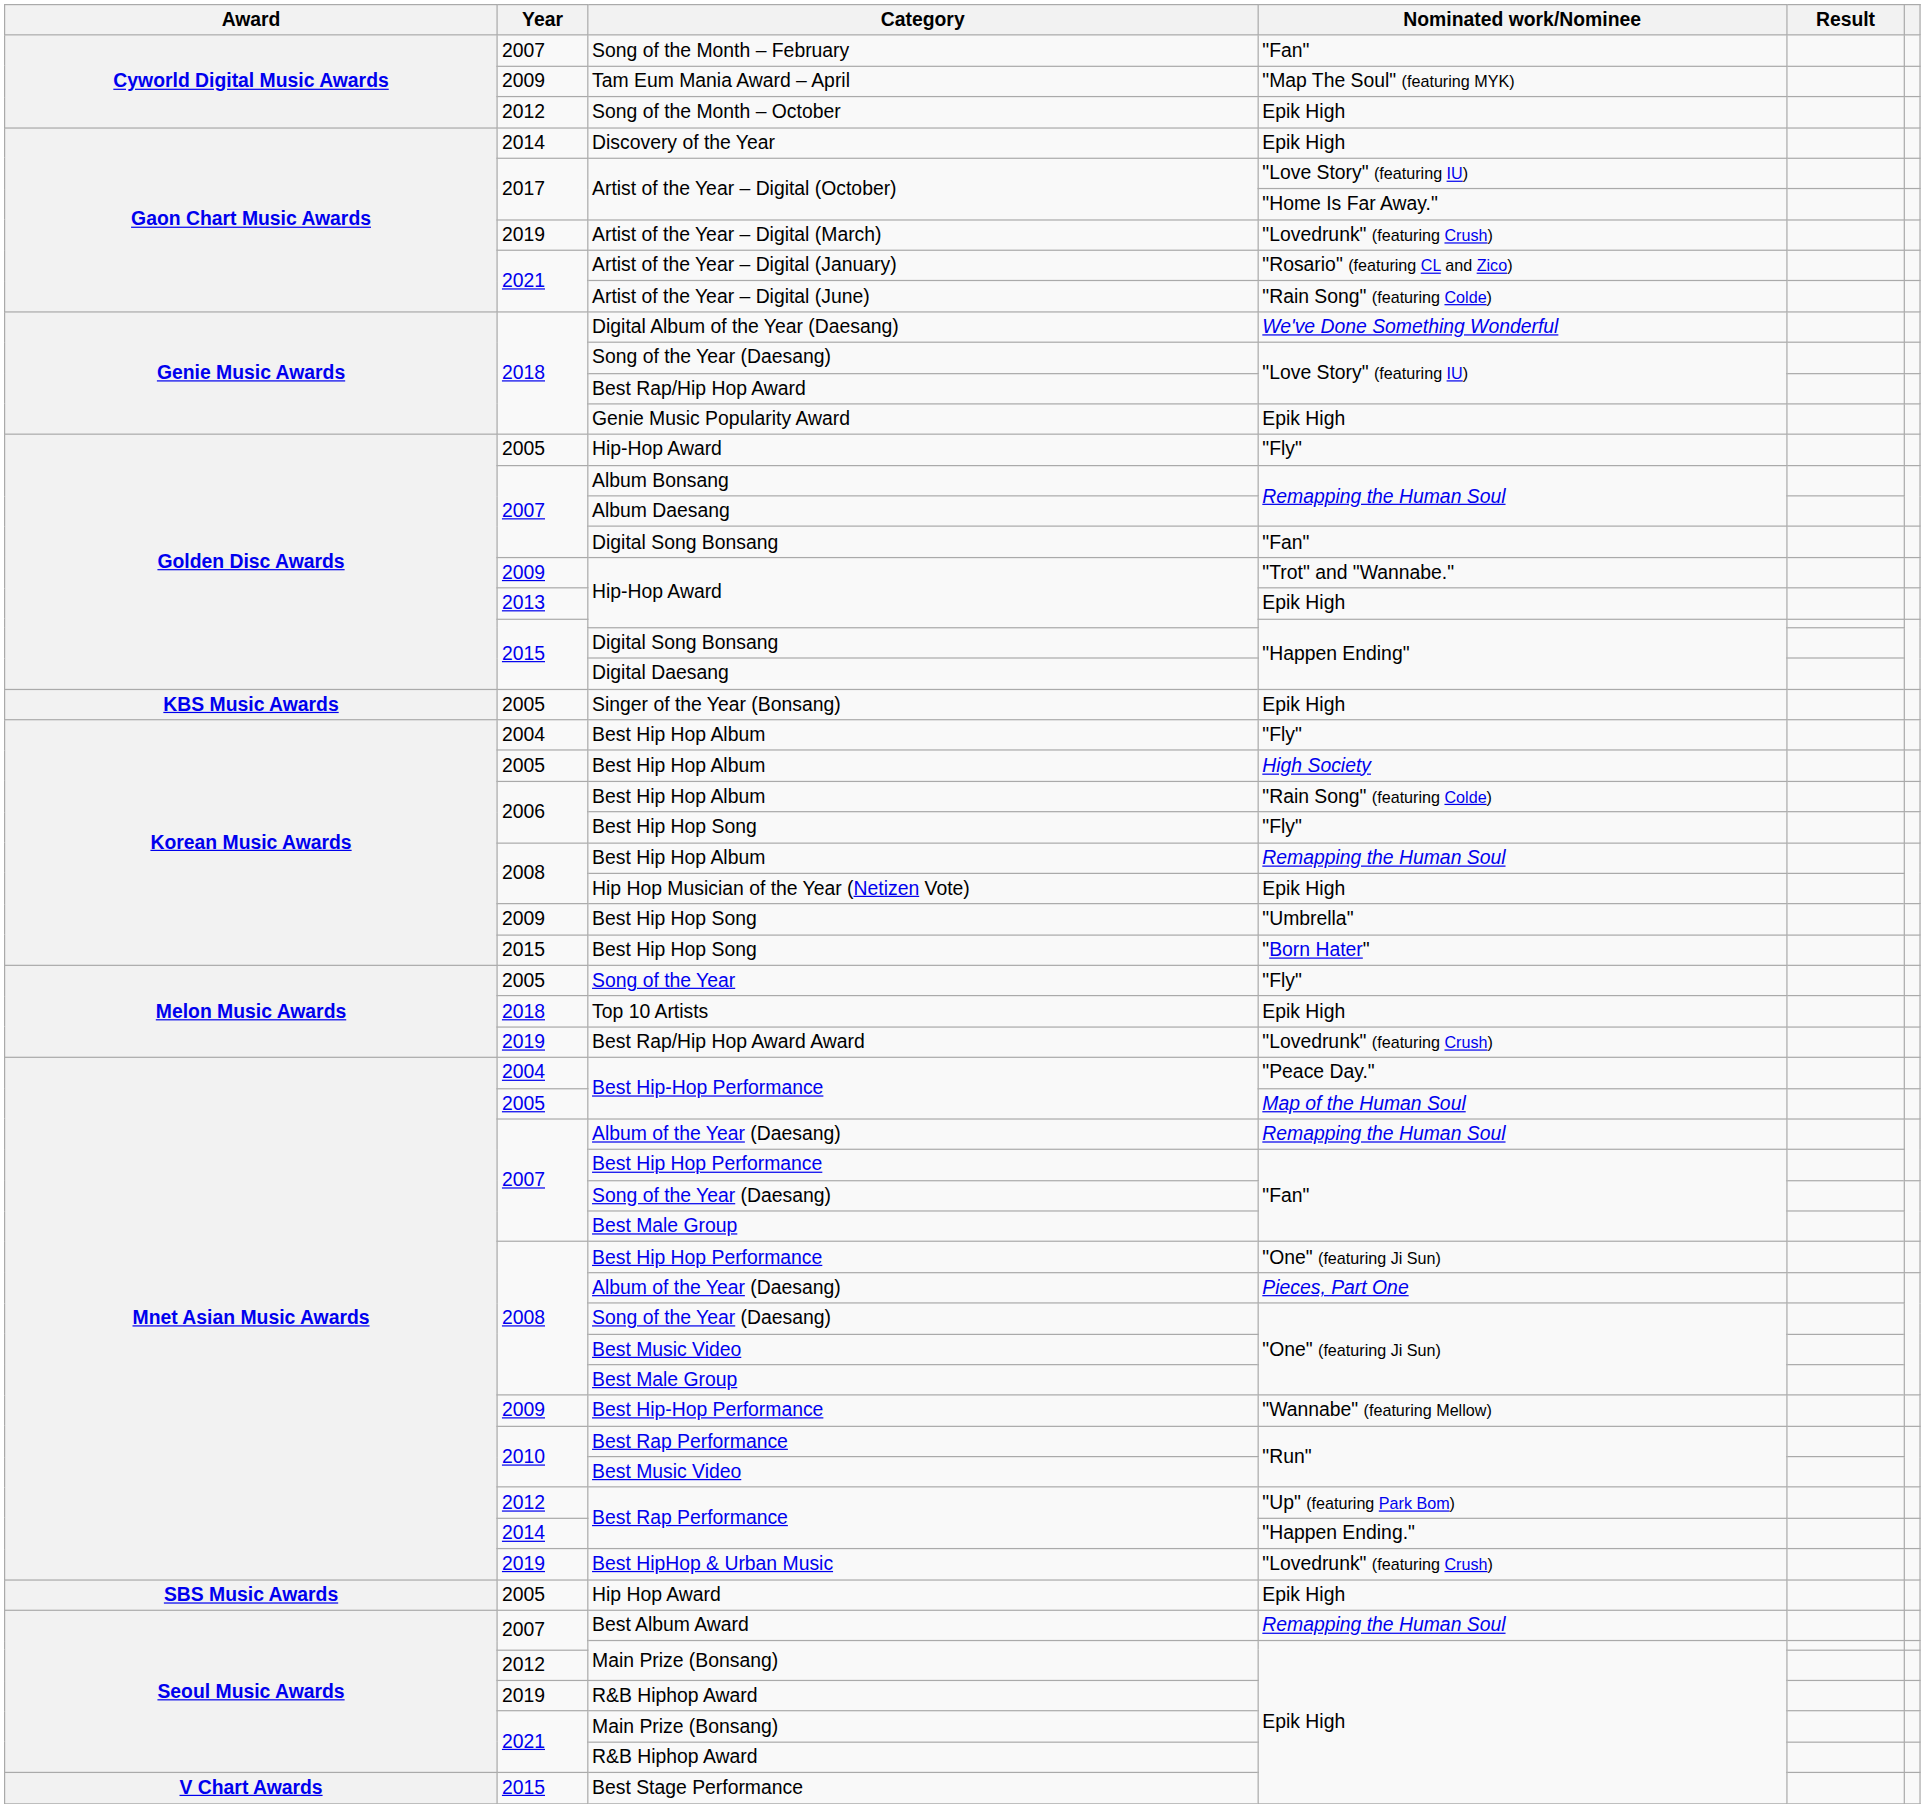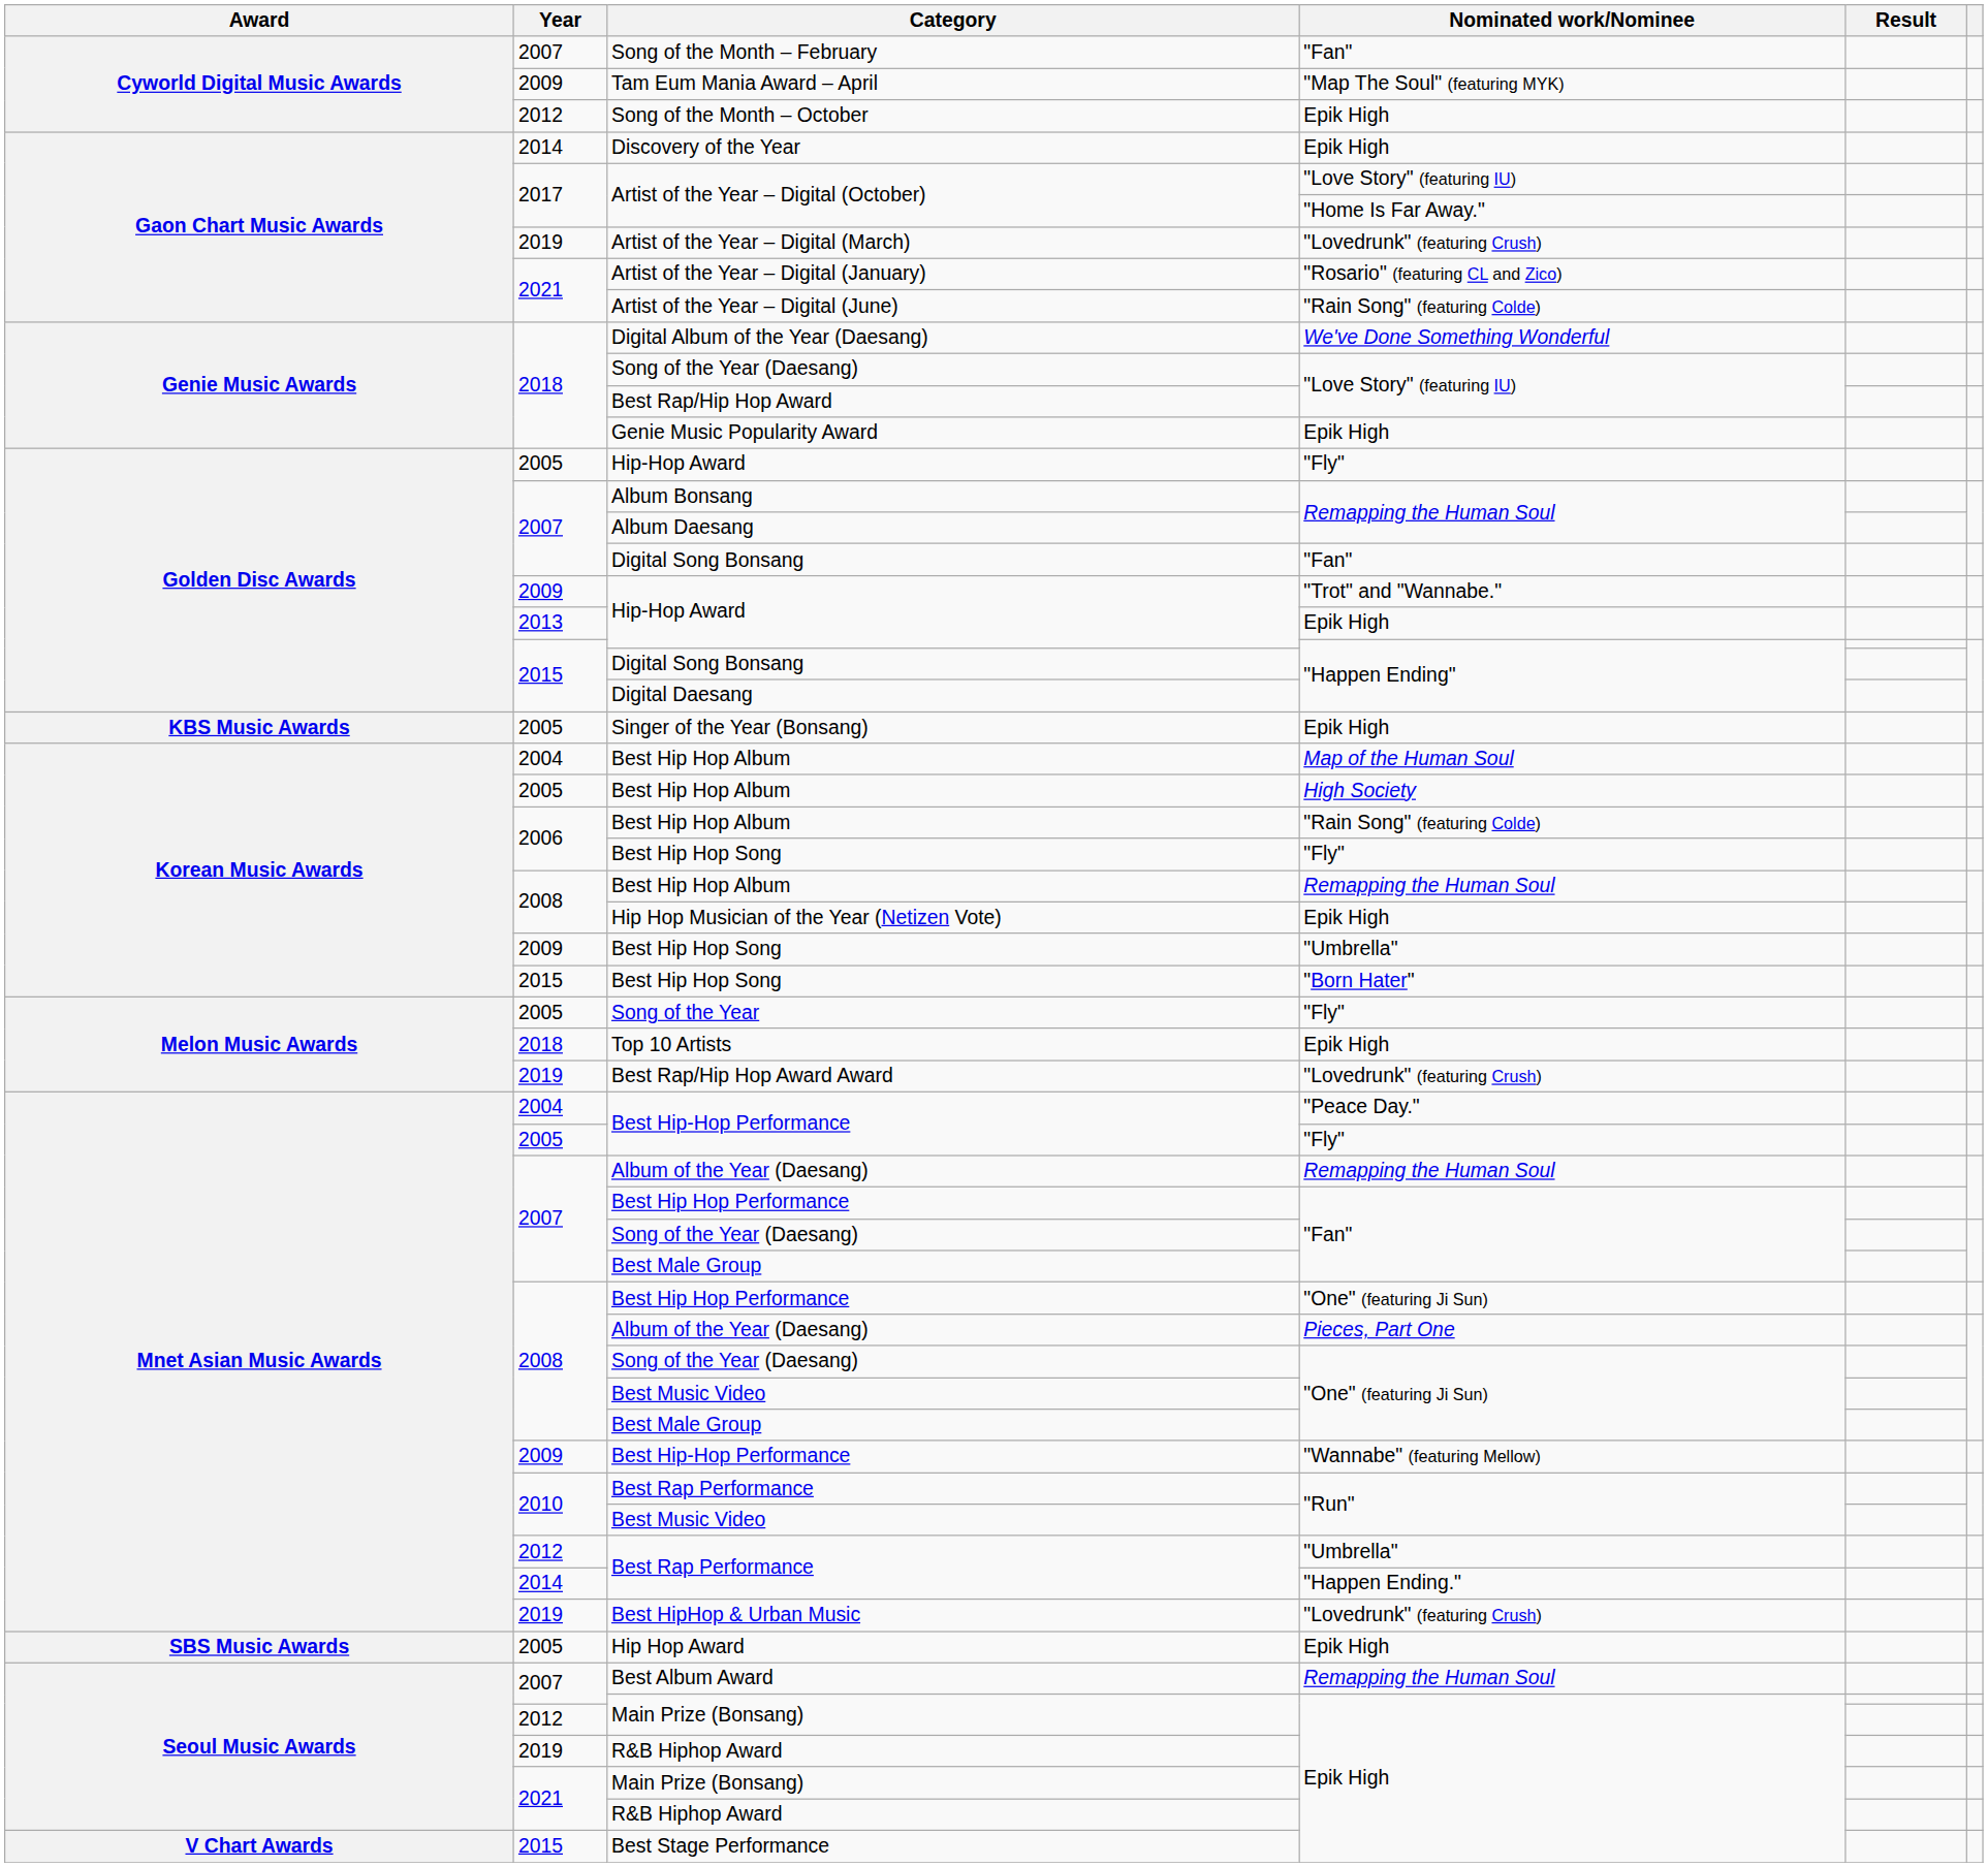 <table class="wikitable sortable plainrowheaders" style="width:100%">
 <tr>
 <th>Award</th>
 <th>Year</th>
 <th>Category</th>
 <th>Nominated work/Nominee</th>
 <th>Result</th>
 <th class="unsortable"></th>
 </tr>
 <tr>
 <th scope="row" rowspan="3"><a href='#'>Cyworld Digital Music Awards</a></th>
 <td>2007</td>
 <td>Song of the Month – February</td>
 <td>"Fan"</td>
 <td></td>
 <td align="center"></td>
 </tr>
 <tr>
 <td>2009</td>
 <td>Tam Eum Mania Award – April</td>
 <td>"Map The Soul" <small>(featuring MYK)</small></td>
 <td></td>
 <td align="center"></td>
 </tr>
 <tr>
 <td>2012</td>
 <td>Song of the Month – October</td>
 <td>Epik High</td>
 <td></td>
 <td align="center"></td>
 </tr>
 <tr>
 <th scope="row" rowspan="6"><a href='#'>Gaon Chart Music Awards</a></th>
 <td>2014</td>
 <td>Discovery of the Year</td>
 <td>Epik High</td>
 <td></td>
 <td align="center"></td>
 </tr>
 <tr>
 <td rowspan="2">2017</td>
 <td rowspan="2">Artist of the Year – Digital (October)</td>
 <td>"Love Story" <small>(featuring <a href='#'>IU</a>)</small></td>
 <td></td>
 <td align="center"></td>
 </tr>
 <tr>
 <td>"Home Is Far Away."</td>
 <td></td>
 <td></td>
 </tr>
 <tr>
 <td>2019</td>
 <td>Artist of the Year – Digital (March)</td>
 <td>"Lovedrunk" <small>(featuring <a href='#'>Crush</a>)</small></td>
 <td></td>
 <td></td>
 </tr>
 <tr>
 <td rowspan="2"><a href='#'>2021</a></td>
 <td>Artist of the Year – Digital (January)</td>
 <td>"Rosario" <small>(featuring <a href='#'>CL</a> and <a href='#'>Zico</a>)</small></td>
 <td></td>
 <td></td>
 </tr>
 <tr>
 <td>Artist of the Year – Digital (June)</td>
 <td>"Rain Song" <small>(featuring <a href='#'>Colde</a>)</small></td>
 <td></td>
 <td></td>
 </tr>
 <tr>
 <th scope="row" rowspan="4"><a href='#'>Genie Music Awards</a></th>
 <td rowspan="4"><a href='#'>2018</a></td>
 <td>Digital Album of the Year (Daesang)</td>
 <td><em><a href='#'>We've Done Something Wonderful</a></em></td>
 <td></td>
 <td></td>
 </tr>
 <tr>
 <td>Song of the Year (Daesang)</td>
 <td rowspan="2">"Love Story" <small>(featuring <a href='#'>IU</a>)</small></td>
 <td></td>
 <td></td>
 </tr>
 <tr>
 <td>Best Rap/Hip Hop Award</td>
 <td></td>
 <td></td>
 </tr>
 <tr>
 <td>Genie Music Popularity Award</td>
 <td>Epik High</td>
 <td></td>
 <td></td>
 </tr>
 <tr>
 <th rowspan="9" scope="row"><a href='#'>Golden Disc Awards</a></th>
 <td>2005</td>
 <td>Hip-Hop Award</td>
 <td>"Fly"</td>
 <td></td>
 <td align="center"></td>
 </tr>
 <tr>
 <td rowspan="3"><a href='#'>2007</a></td>
 <td>Album Bonsang</td>
 <td rowspan="2"><em><a href='#'>Remapping the Human Soul</a></em></td>
 <td></td>
 <td align="center" rowspan="2"></td>
 </tr>
 <tr>
 <td>Album Daesang</td>
 <td></td>
 </tr>
 <tr>
 <td>Digital Song Bonsang</td>
 <td>"Fan"</td>
 <td></td>
 <td align="center"></td>
 </tr>
 <tr>
 <td><a href='#'>2009</a></td>
 <td rowspan="3">Hip-Hop Award</td>
 <td>"Trot" and "Wannabe."</td>
 <td></td>
 <td align="center"></td>
 </tr>
 <tr>
 <td><a href='#'>2013</a></td>
 <td>Epik High</td>
 <td></td>
 <td align="center"></td>
 </tr>
 <tr>
 <td rowspan="3"><a href='#'>2015</a></td>
 <td rowspan="3">"Happen Ending"</td>
 <td></td>
 <td rowspan="3" align="center"></td>
 </tr>
 <tr>
 <td>Digital Song Bonsang</td>
 <td></td>
 </tr>
 <tr>
 <td>Digital Daesang</td>
 <td></td>
 </tr>
 <tr>
 <th scope="row"><a href='#'>KBS Music Awards</a></th>
 <td>2005</td>
 <td>Singer of the Year (Bonsang)</td>
 <td>Epik High</td>
 <td></td>
 <td align="center"></td>
 </tr>
 <tr>
 <th rowspan="8" scope="row"><a href='#'>Korean Music Awards</a></th>
 <td>2004</td>
 <td>Best Hip Hop Album</td>
-<td>"Fly"</td>
+<td><em><a href='#'>Map of the Human Soul</a></em></td>
 <td></td>
 <td align="center"></td>
 </tr>
 <tr>
 <td>2005</td>
 <td>Best Hip Hop Album</td>
 <td><em><a href='#'>High Society</a></em></td>
 <td></td>
 <td align="center"></td>
 </tr>
 <tr>
 <td rowspan="2">2006</td>
 <td>Best Hip Hop Album</td>
 <td>"Rain Song" <small>(featuring <a href='#'>Colde</a>)</small></td>
 <td></td>
 <td align="center"></td>
 </tr>
 <tr>
 <td>Best Hip Hop Song</td>
 <td>"Fly"</td>
 <td></td>
 <td align="center"></td>
 </tr>
 <tr>
 <td rowspan="2">2008</td>
 <td>Best Hip Hop Album</td>
 <td><em><a href='#'>Remapping the Human Soul</a></em></td>
 <td></td>
 <td align="center" rowspan="2"></td>
 </tr>
 <tr>
 <td>Hip Hop Musician of the Year (<a href='#'>Netizen</a> Vote)</td>
 <td>Epik High</td>
 <td></td>
 </tr>
 <tr>
 <td>2009</td>
 <td>Best Hip Hop Song</td>
 <td>"Umbrella"</td>
 <td></td>
 <td align="center"></td>
 </tr>
 <tr>
 <td>2015</td>
 <td>Best Hip Hop Song</td>
 <td>"<a href='#'>Born Hater</a>"</td>
 <td></td>
 <td align="center"></td>
 </tr>
 <tr>
 <th scope="row" rowspan="3"><a href='#'>Melon Music Awards</a></th>
 <td>2005</td>
 <td><a href='#'>Song of the Year</a></td>
 <td>"Fly"</td>
 <td></td>
 <td align="center"></td>
 </tr>
 <tr>
 <td><a href='#'>2018</a></td>
 <td>Top 10 Artists</td>
 <td>Epik High</td>
 <td></td>
 <td align="center"></td>
 </tr>
 <tr>
 <td><a href='#'>2019</a></td>
 <td>Best Rap/Hip Hop Award Award</td>
 <td>"Lovedrunk" <small>(featuring <a href='#'>Crush</a>)</small></td>
 <td></td>
 <td align="center"></td>
 </tr>
 <tr>
 <th scope="row" rowspan="17"><a href='#'>Mnet Asian Music Awards</a></th>
 <td><a href='#'>2004</a></td>
 <td rowspan="2"><a href='#'>Best Hip-Hop Performance</a></td>
 <td>"Peace Day."</td>
 <td></td>
 <td align="center"></td>
 </tr>
 <tr>
 <td><a href='#'>2005</a></td>
-<td><em><a href='#'>Map of the Human Soul</a></em></td>
+<td>"Fly"</td>
 <td></td>
 <td align="center"></td>
 </tr>
 <tr>
 <td rowspan="4"><a href='#'>2007</a></td>
 <td><a href='#'>Album of the Year</a> (Daesang)</td>
 <td><em><a href='#'>Remapping the Human Soul</a></em></td>
 <td></td>
 <td align="center" rowspan="2"></td>
 </tr>
 <tr>
 <td><a href='#'>Best Hip Hop Performance</a></td>
 <td rowspan="3">"Fan"</td>
 <td></td>
 </tr>
 <tr>
 <td><a href='#'>Song of the Year</a> (Daesang)</td>
 <td></td>
 <td rowspan="2" align="center"></td>
 </tr>
 <tr>
 <td><a href='#'>Best Male Group</a></td>
 <td></td>
 </tr>
 <tr>
 <td rowspan="5"><a href='#'>2008</a></td>
 <td><a href='#'>Best Hip Hop Performance</a></td>
 <td>"One" <small>(featuring Ji Sun)</small></td>
 <td></td>
 <td align="center"></td>
 </tr>
 <tr>
 <td><a href='#'>Album of the Year</a> (Daesang)</td>
 <td><em><a href='#'>Pieces, Part One</a></em></td>
 <td></td>
 <td rowspan="4" align="center"></td>
 </tr>
 <tr>
 <td><a href='#'>Song of the Year</a> (Daesang)</td>
 <td rowspan="3">"One" <small>(featuring Ji Sun)</small></td>
 <td></td>
 </tr>
 <tr>
 <td><a href='#'>Best Music Video</a></td>
 <td></td>
 </tr>
 <tr>
 <td><a href='#'>Best Male Group</a></td>
 <td></td>
 </tr>
 <tr>
 <td><a href='#'>2009</a></td>
 <td><a href='#'>Best Hip-Hop Performance</a></td>
 <td>"Wannabe" <small>(featuring Mellow)</small></td>
 <td></td>
 <td align="center"></td>
 </tr>
 <tr>
 <td rowspan="2"><a href='#'>2010</a></td>
 <td><a href='#'>Best Rap Performance</a></td>
 <td rowspan="2">"Run"</td>
 <td></td>
 <td align="center" rowspan="2"></td>
 </tr>
 <tr>
 <td><a href='#'>Best Music Video</a></td>
 <td></td>
 </tr>
 <tr>
 <td><a href='#'>2012</a></td>
 <td rowspan="2"><a href='#'>Best Rap Performance</a></td>
-<td>"Up" <small>(featuring <a href='#'>Park Bom</a>)</small></td>
+<td>"Umbrella"</td>
 <td></td>
 <td align="center"></td>
 </tr>
 <tr>
 <td><a href='#'>2014</a></td>
 <td>"Happen Ending."</td>
 <td></td>
 <td align="center"></td>
 </tr>
 <tr>
 <td><a href='#'>2019</a></td>
 <td><a href='#'>Best HipHop & Urban Music</a></td>
 <td>"Lovedrunk" <small>(featuring <a href='#'>Crush</a>)</small></td>
 <td></td>
 <td></td>
 </tr>
 <tr>
 <th scope="row"><a href='#'>SBS Music Awards</a></th>
 <td>2005</td>
 <td>Hip Hop Award</td>
 <td>Epik High</td>
 <td></td>
 <td align="center"></td>
 </tr>
 <tr>
 <th rowspan="6" scope="row"><a href='#'>Seoul Music Awards</a></th>
 <td rowspan="2">2007</td>
 <td>Best Album Award</td>
 <td><em><a href='#'>Remapping the Human Soul</a></em></td>
 <td></td>
 <td></td>
 </tr>
 <tr>
 <td rowspan="2">Main Prize (Bonsang)</td>
 <td rowspan="6">Epik High</td>
 <td></td>
 <td></td>
 </tr>
 <tr>
 <td>2012</td>
 <td></td>
 <td align="center"></td>
 </tr>
 <tr>
 <td>2019</td>
 <td>R&B Hiphop Award</td>
 <td></td>
 <td></td>
 </tr>
 <tr>
 <td rowspan="2"><a href='#'>2021</a></td>
 <td>Main Prize (Bonsang)</td>
 <td></td>
 <td></td>
 </tr>
 <tr>
 <td>R&B Hiphop Award</td>
 <td></td>
 <td></td>
 </tr>
 <tr>
 <th scope="row"><a href='#'>V Chart Awards</a></th>
 <td><a href='#'>2015</a></td>
 <td>Best Stage Performance</td>
 <td></td>
 <td align="center"></td>
 </tr>
 </table>
